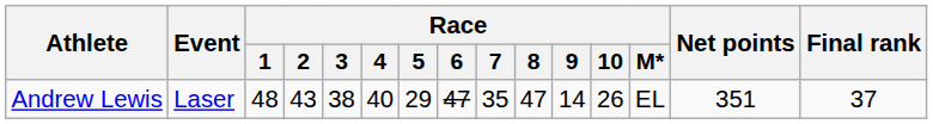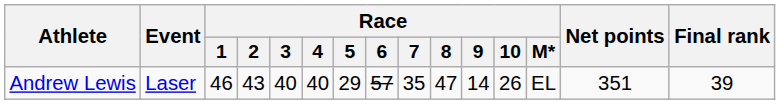 <table class="wikitable" style="font-size:90%">
 <tr>
 <th rowspan="2">Athlete</th>
 <th rowspan="2">Event</th>
 <th colspan=11>Race</th>
 <th rowspan=2>Net points</th>
 <th rowspan=2>Final rank</th>
 </tr>
 <tr style="font-size:95%">
 <th>1</th>
 <th>2</th>
 <th>3</th>
 <th>4</th>
 <th>5</th>
 <th>6</th>
 <th>7</th>
 <th>8</th>
 <th>9</th>
 <th>10</th>
 <th>M*</th>
 </tr>
 <tr align=center>
 <td align=left><a href='#'>Andrew Lewis</a></td>
 <td align=left><a href='#'>Laser</a></td>
-<td>48</td>
+<td>46</td>
 <td>43</td>
-<td>38</td>
+<td>40</td>
 <td>40</td>
 <td>29</td>
-<td><s>47</s></td>
+<td><s>57</s></td>
 <td>35</td>
 <td>47</td>
 <td>14</td>
 <td>26</td>
 <td>EL</td>
 <td>351</td>
-<td>37</td>
+<td>39</td>
 </tr>
 </table>
